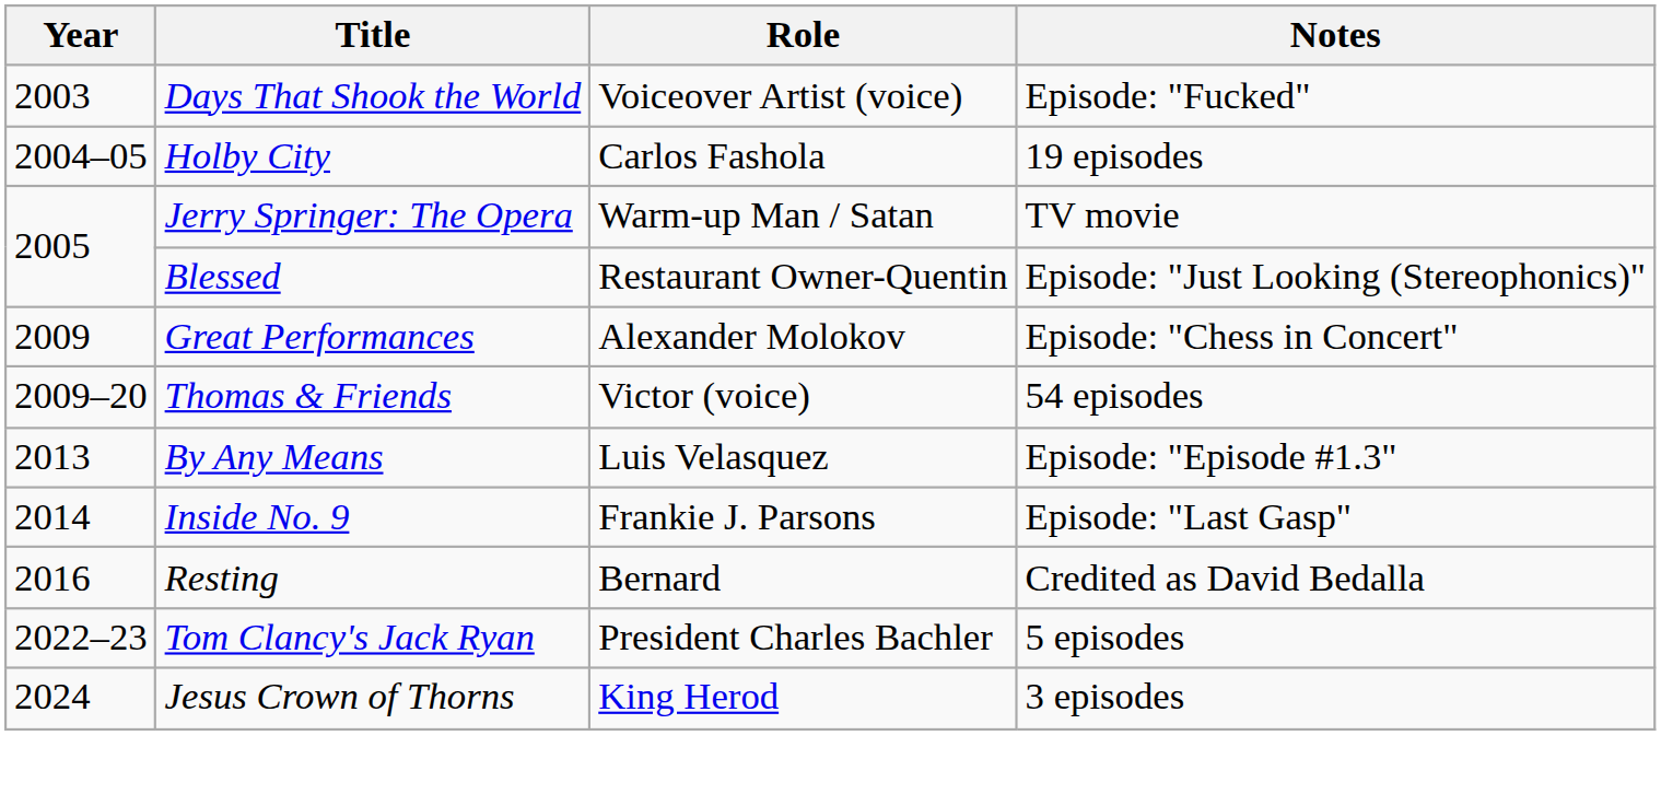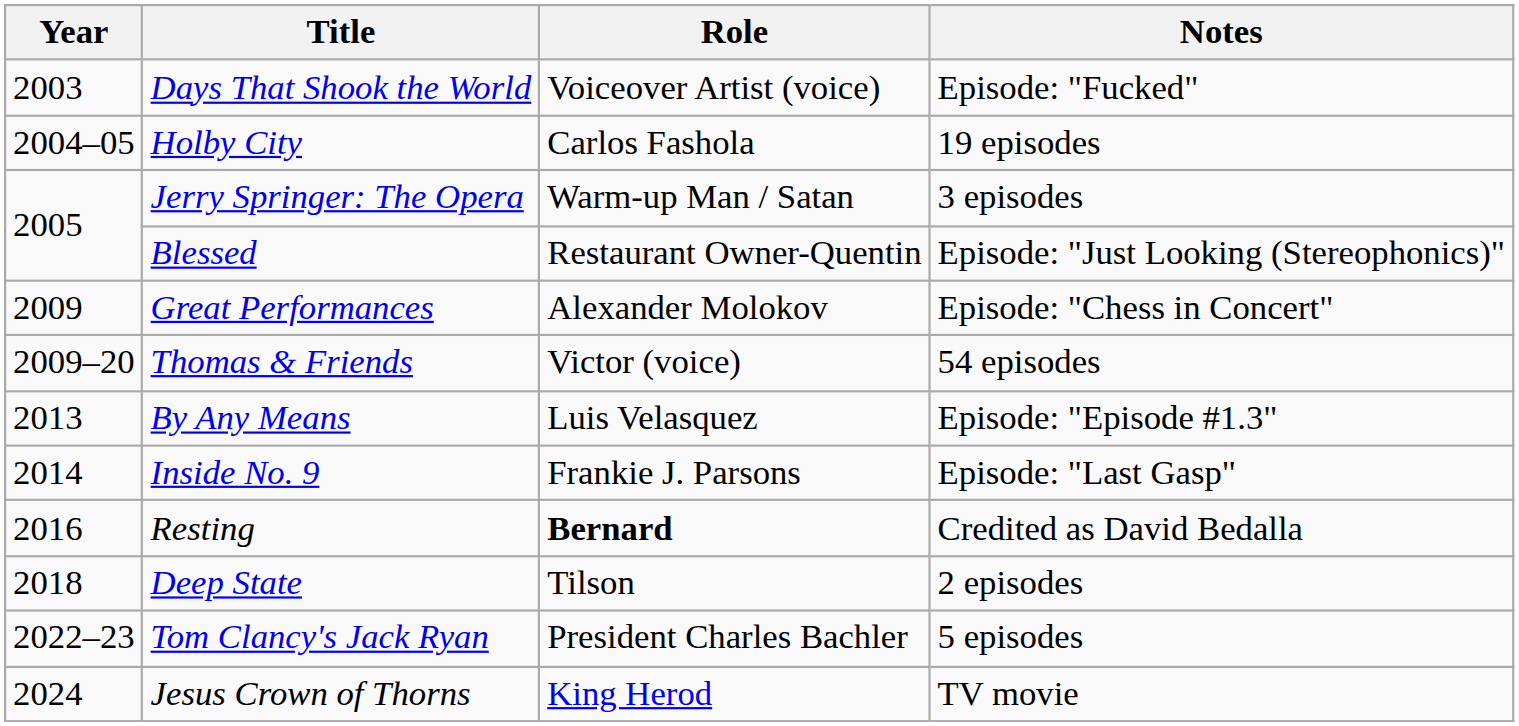 <table class="wikitable sortable">
 <tr>
 <th>Year</th>
 <th>Title</th>
 <th>Role</th>
 <th>Notes</th>
 </tr>
 <tr>
 <td>2003</td>
 <td><em><a href='#'>Days That Shook the World</a></em></td>
 <td>Voiceover Artist (voice)</td>
 <td>Episode: "Fucked"</td>
 </tr>
 <tr>
 <td>2004–05</td>
 <td><em><a href='#'>Holby City</a></em></td>
 <td>Carlos Fashola</td>
 <td>19 episodes</td>
 </tr>
 <tr>
 <td rowspan="2">2005</td>
 <td><em><a href='#'>Jerry Springer: The Opera</a></em></td>
 <td>Warm-up Man / Satan</td>
-<td>TV movie</td>
+<td>3 episodes</td>
 </tr>
 <tr>
 <td><em><a href='#'>Blessed</a></em></td>
 <td>Restaurant Owner-Quentin</td>
 <td>Episode: "Just Looking (Stereophonics)"</td>
 </tr>
 <tr>
 <td>2009</td>
 <td><em><a href='#'>Great Performances</a></em></td>
 <td>Alexander Molokov</td>
 <td>Episode: "Chess in Concert"</td>
 </tr>
 <tr>
 <td>2009–20</td>
 <td><em><a href='#'>Thomas & Friends</a></em></td>
 <td>Victor (voice)</td>
 <td>54 episodes</td>
 </tr>
 <tr>
 <td>2013</td>
 <td><em><a href='#'>By Any Means</a></em></td>
 <td>Luis Velasquez</td>
 <td>Episode: "Episode #1.3"</td>
 </tr>
 <tr>
 <td>2014</td>
 <td><em><a href='#'>Inside No. 9</a></em></td>
 <td>Frankie J. Parsons</td>
 <td>Episode: "Last Gasp"</td>
 </tr>
 <tr>
 <td>2016</td>
 <td><em>Resting</em></td>
-<td>Bernard</td>
+<td><strong>Bernard</strong></td>
 <td>Credited as David Bedalla</td>
+</tr>
+<tr>
+<td>2018</td>
+<td><em><a href='#'>Deep State</a></em></td>
+<td>Tilson</td>
+<td>2 episodes</td>
 </tr>
 <tr>
 <td>2022–23</td>
 <td><em><a href='#'>Tom Clancy's Jack Ryan</a></em></td>
 <td>President Charles Bachler</td>
 <td>5 episodes</td>
 </tr>
 <tr>
 <td>2024</td>
 <td><em>Jesus Crown of Thorns</em></td>
 <td><a href='#'>King Herod</a></td>
-<td>3 episodes</td>
+<td>TV movie</td>
 </tr>
 </table>
